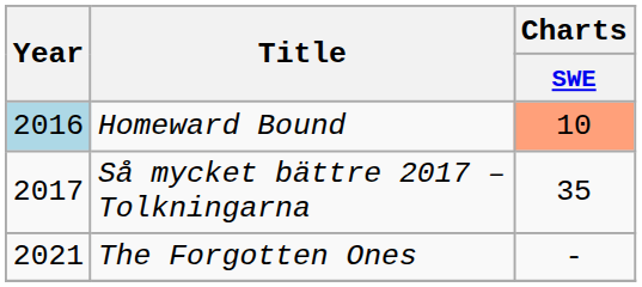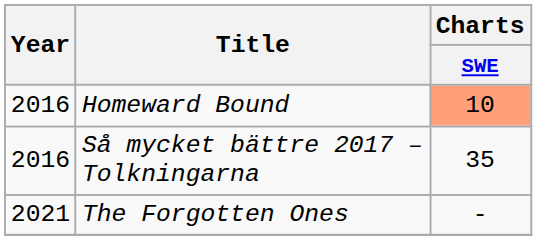 <table class="wikitable">
 <tr>
 <th style="text-align:center;" rowspan="2">Year</th>
 <th rowspan="2" style="text-align:center; width:180px;">Title</th>
 <th style="text-align:center;">Charts</th>
 </tr>
 <tr>
 <th width="20"><small><a href='#'>SWE</a></small><br></th>
 </tr>
 <tr>
-<td style="background: lightblue; text-align:center;">2016</td>
+<td style="text-align:center;">2016</td>
 <td><em>Homeward Bound</em></td>
 <td style="background: lightsalmon; text-align:center;">10</td>
 </tr>
 <tr>
-<td style="text-align:center;">2017</td>
+<td style="text-align:center;">2016</td>
 <td><em>Så mycket bättre 2017 – Tolkningarna</em></td>
 <td style="text-align:center;">35<br></td>
 </tr>
 <tr>
 <td style="text-align:center;">2021</td>
 <td><em>The Forgotten Ones</em></td>
 <td style="text-align:center;">-</td>
 </tr>
 <tr>
 </tr>
 </table>
